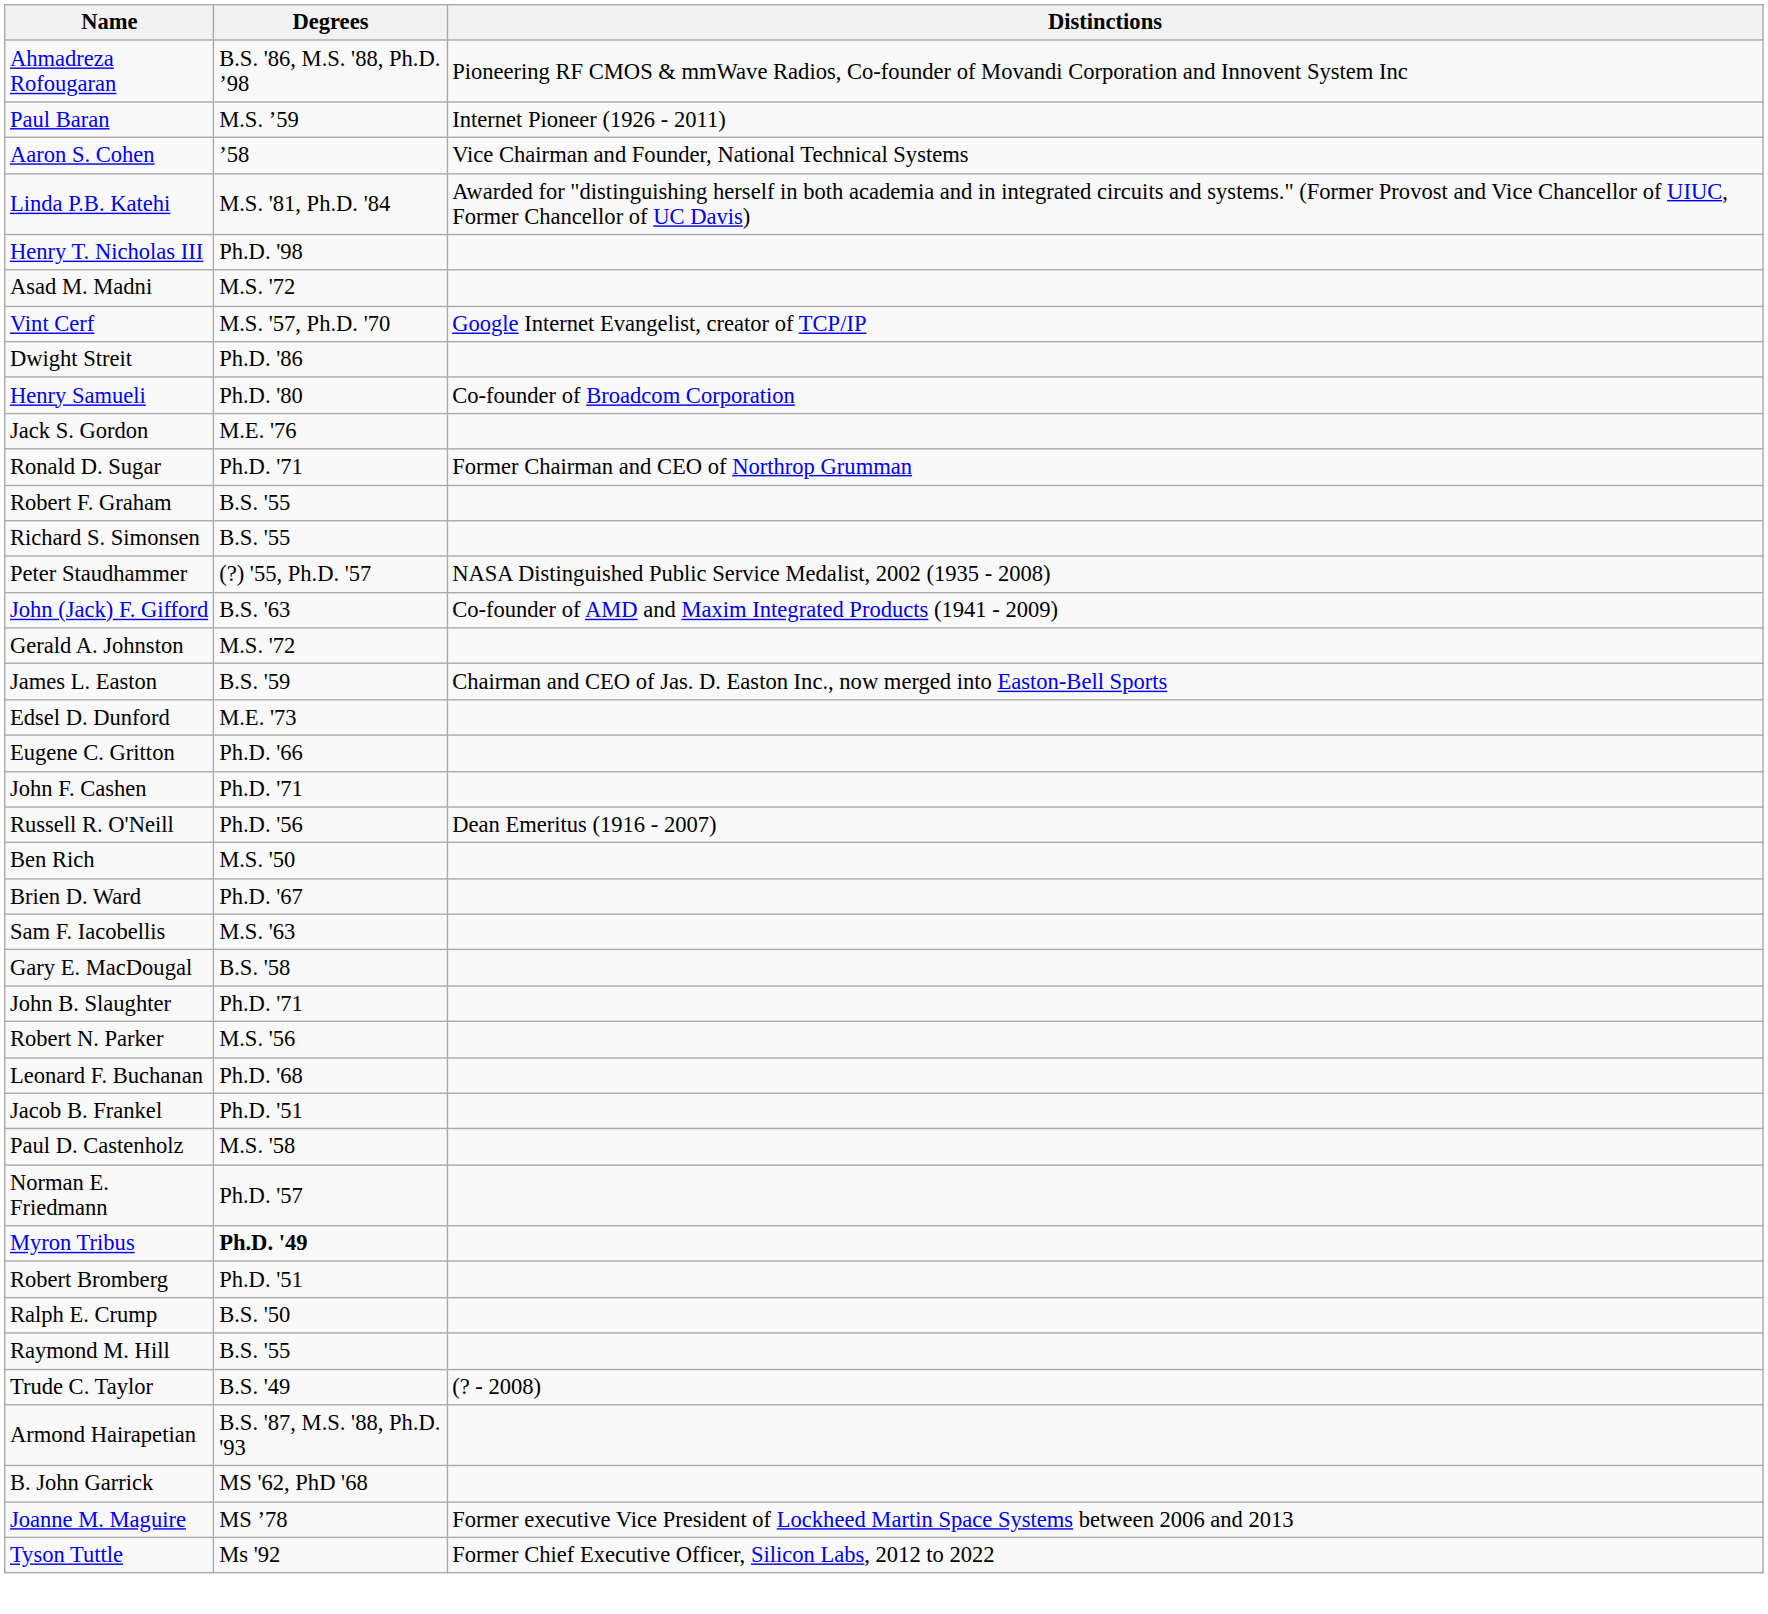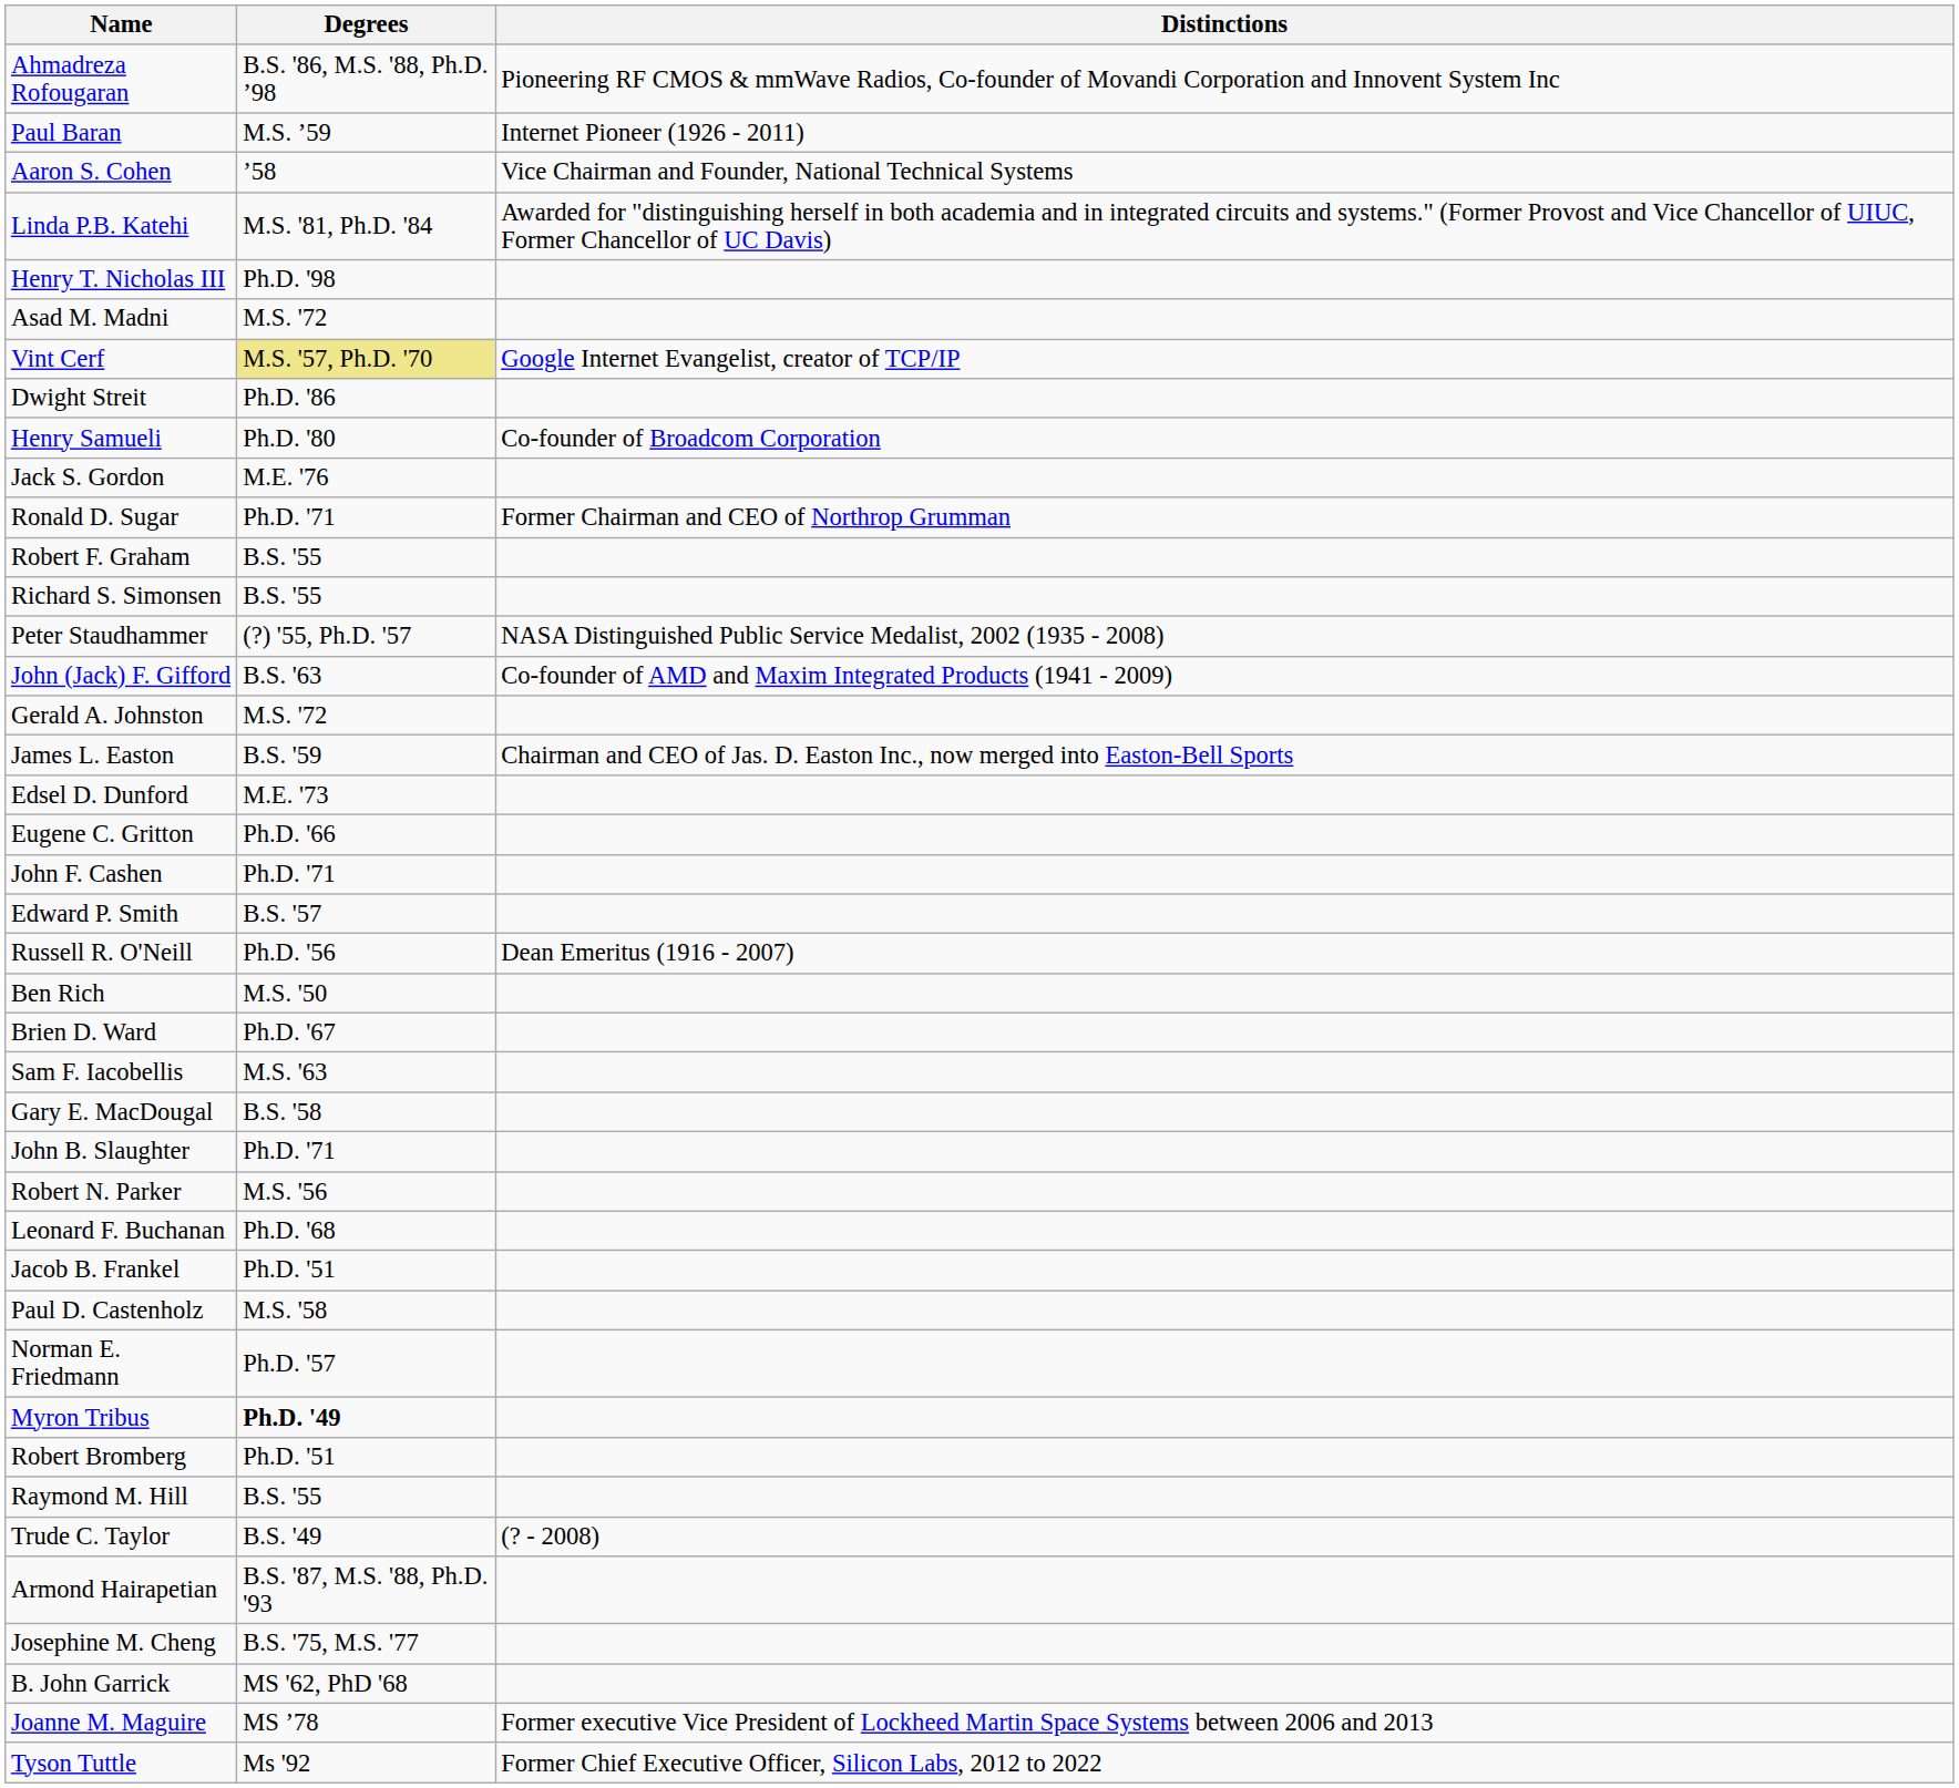 <table class="wikitable">
 <tr>
 <th>Name</th>
 <th>Degrees</th>
 <th>Distinctions</th>
 </tr>
 <tr>
 <td><a href='#'>Ahmadreza Rofougaran</a></td>
 <td>B.S. '86, M.S. '88, Ph.D. ’98</td>
 <td>Pioneering RF CMOS & mmWave Radios, Co-founder of Movandi Corporation and Innovent System Inc</td>
 </tr>
 <tr>
 <td><a href='#'>Paul Baran</a></td>
 <td>M.S. ’59</td>
 <td>Internet Pioneer (1926 - 2011)</td>
 </tr>
 <tr>
 <td><a href='#'>Aaron S. Cohen</a></td>
 <td>’58</td>
 <td>Vice Chairman and Founder, National Technical Systems</td>
 </tr>
 <tr>
 <td><a href='#'>Linda P.B. Katehi</a></td>
 <td>M.S. '81, Ph.D. '84</td>
 <td>Awarded for "distinguishing herself in both academia and in integrated circuits and systems." (Former Provost and Vice Chancellor of <a href='#'>UIUC</a>, Former Chancellor of <a href='#'>UC Davis</a>)</td>
 </tr>
 <tr>
 <td><a href='#'>Henry T. Nicholas III</a></td>
 <td>Ph.D. '98</td>
 <td></td>
 </tr>
 <tr>
 <td>Asad M. Madni</td>
 <td>M.S. '72</td>
 <td></td>
 </tr>
 <tr>
 <td><a href='#'>Vint Cerf</a></td>
-<td>M.S. '57, Ph.D. '70</td>
+<td style="background: khaki;">M.S. '57, Ph.D. '70</td>
 <td><a href='#'>Google</a> Internet Evangelist, creator of <a href='#'>TCP/IP</a></td>
 </tr>
 <tr>
 <td>Dwight Streit</td>
 <td>Ph.D. '86</td>
 <td></td>
 </tr>
 <tr>
 <td><a href='#'>Henry Samueli</a></td>
 <td>Ph.D. '80</td>
 <td>Co-founder of <a href='#'>Broadcom Corporation</a></td>
 </tr>
 <tr>
 <td>Jack S. Gordon</td>
 <td>M.E. '76</td>
 <td></td>
 </tr>
 <tr>
 <td>Ronald D. Sugar</td>
 <td>Ph.D. '71</td>
 <td>Former Chairman and CEO of <a href='#'>Northrop Grumman</a></td>
 </tr>
 <tr>
 <td>Robert F. Graham</td>
 <td>B.S. '55</td>
 <td></td>
 </tr>
 <tr>
 <td>Richard S. Simonsen</td>
 <td>B.S. '55</td>
 <td></td>
 </tr>
 <tr>
 <td>Peter Staudhammer</td>
 <td>(?) '55, Ph.D. '57</td>
 <td>NASA Distinguished Public Service Medalist, 2002 (1935 - 2008)</td>
 </tr>
 <tr>
 <td><a href='#'>John (Jack) F. Gifford</a></td>
 <td>B.S. '63</td>
 <td>Co-founder of <a href='#'>AMD</a> and <a href='#'>Maxim Integrated Products</a> (1941 - 2009)</td>
 </tr>
 <tr>
 <td>Gerald A. Johnston</td>
 <td>M.S. '72</td>
 <td></td>
 </tr>
 <tr>
 <td>James L. Easton</td>
 <td>B.S. '59</td>
 <td>Chairman and CEO of Jas. D. Easton Inc., now merged into <a href='#'>Easton-Bell Sports</a></td>
 </tr>
 <tr>
 <td>Edsel D. Dunford</td>
 <td>M.E. '73</td>
 <td></td>
 </tr>
 <tr>
 <td>Eugene C. Gritton</td>
 <td>Ph.D. '66</td>
 <td></td>
 </tr>
 <tr>
 <td>John F. Cashen</td>
 <td>Ph.D. '71</td>
 <td></td>
 </tr>
 <tr>
+<td>Edward P. Smith</td>
+<td>B.S. '57</td>
+<td></td>
+</tr>
+<tr>
 <td>Russell R. O'Neill</td>
 <td>Ph.D. '56</td>
 <td>Dean Emeritus (1916 - 2007)</td>
 </tr>
 <tr>
 <td>Ben Rich</td>
 <td>M.S. '50</td>
 <td></td>
 </tr>
 <tr>
 <td>Brien D. Ward</td>
 <td>Ph.D. '67</td>
 <td></td>
 </tr>
 <tr>
 <td>Sam F. Iacobellis</td>
 <td>M.S. '63</td>
 <td></td>
 </tr>
 <tr>
 <td>Gary E. MacDougal</td>
 <td>B.S. '58</td>
 <td></td>
 </tr>
 <tr>
 <td>John B. Slaughter</td>
 <td>Ph.D. '71</td>
 <td></td>
 </tr>
 <tr>
 <td>Robert N. Parker</td>
 <td>M.S. '56</td>
 <td></td>
 </tr>
 <tr>
 <td>Leonard F. Buchanan</td>
 <td>Ph.D. '68</td>
 <td></td>
 </tr>
 <tr>
 <td>Jacob B. Frankel</td>
 <td>Ph.D. '51</td>
 <td></td>
 </tr>
 <tr>
 <td>Paul D. Castenholz</td>
 <td>M.S. '58</td>
 <td></td>
 </tr>
 <tr>
 <td>Norman E. Friedmann</td>
 <td>Ph.D. '57</td>
 <td></td>
 </tr>
 <tr>
 <td><a href='#'>Myron Tribus</a></td>
 <td><strong>Ph.D. '49</strong></td>
 <td></td>
 </tr>
 <tr>
 <td>Robert Bromberg</td>
 <td>Ph.D. '51</td>
 <td></td>
 </tr>
 <tr>
-<td>Ralph E. Crump</td>
-<td>B.S. '50</td>
-<td></td>
-</tr>
-<tr>
 <td>Raymond M. Hill</td>
 <td>B.S. '55</td>
 <td></td>
 </tr>
 <tr>
 <td>Trude C. Taylor</td>
 <td>B.S. '49</td>
 <td>(? - 2008)</td>
 </tr>
 <tr>
 <td>Armond Hairapetian</td>
 <td>B.S. '87, M.S. '88, Ph.D. '93</td>
+<td></td>
+</tr>
+<tr>
+<td>Josephine M. Cheng</td>
+<td>B.S. '75, M.S. '77</td>
 <td></td>
 </tr>
 <tr>
 <td>B. John Garrick</td>
 <td>MS '62, PhD '68</td>
 <td></td>
 </tr>
 <tr>
 <td><a href='#'>Joanne M. Maguire</a></td>
 <td>MS ’78</td>
 <td>Former executive Vice President of <a href='#'>Lockheed Martin Space Systems</a> between 2006 and 2013</td>
 </tr>
 <tr>
 <td><a href='#'>Tyson Tuttle</a></td>
 <td>Ms '92</td>
 <td>Former Chief Executive Officer, <a href='#'>Silicon Labs</a>, 2012 to 2022</td>
 </tr>
 </table>
